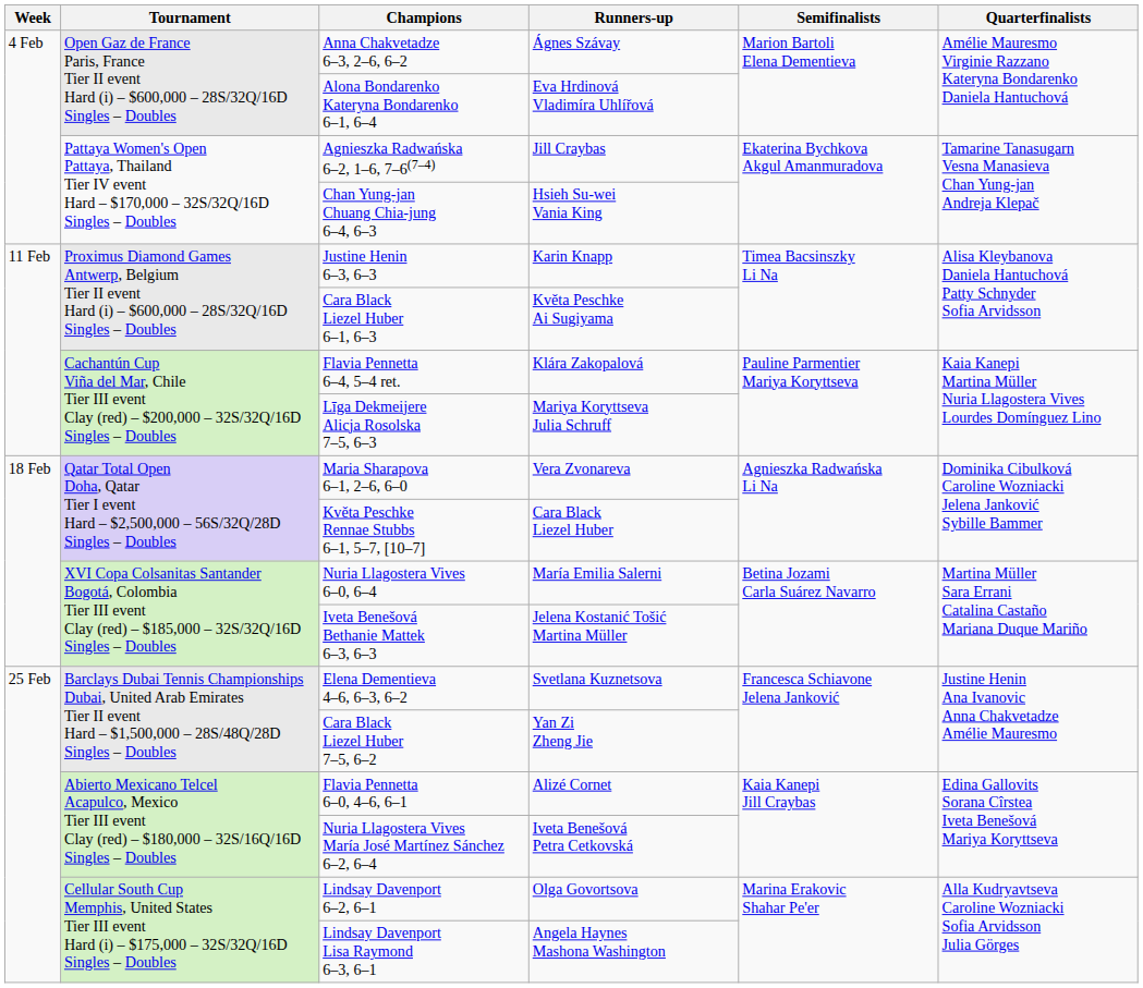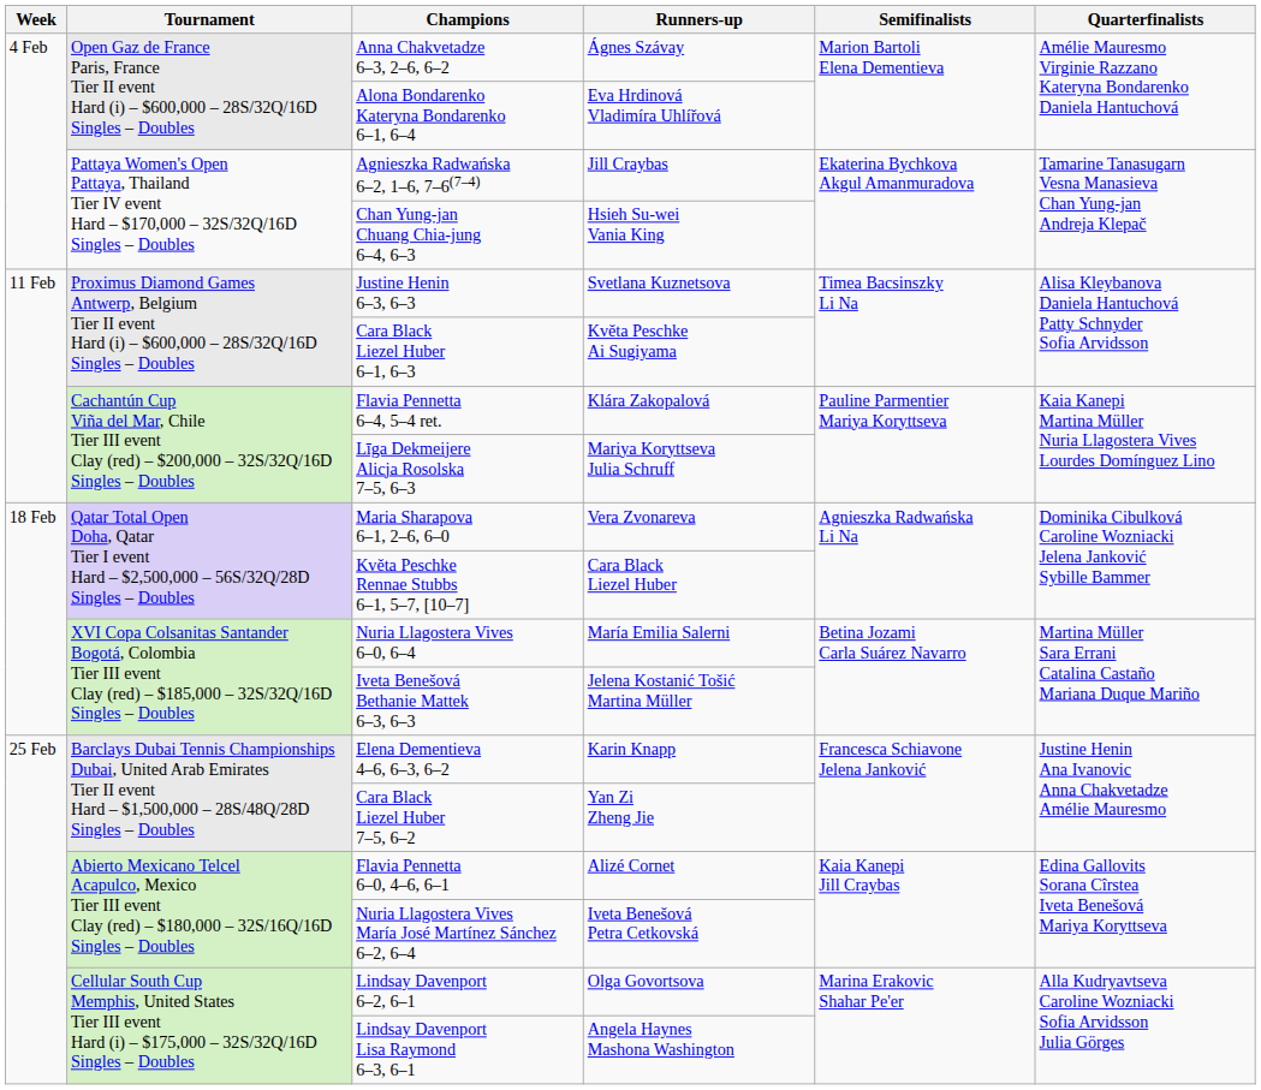 <table class=wikitable style=font-size:95%>
 <tr>
 <th style="width:48px;">Week</th>
 <th style="width:248px;">Tournament</th>
 <th style="width:200px;">Champions</th>
 <th style="width:200px;">Runners-up</th>
 <th style="width:190px;">Semifinalists</th>
 <th style="width:190px;">Quarterfinalists</th>
 </tr>
 <tr valign="top">
 <td rowspan=4>4 Feb</td>
 <td rowspan=2 style="background:#e9e9e9;"><a href='#'>Open Gaz de France</a><br> Paris, France <br>Tier II event<br>Hard (i) – $600,000 – 28S/32Q/16D<br><a href='#'>Singles</a> – <a href='#'>Doubles</a></td>
 <td> <a href='#'>Anna Chakvetadze</a> <br> 6–3, 2–6, 6–2</td>
 <td> <a href='#'>Ágnes Szávay</a></td>
 <td rowspan=2> <a href='#'>Marion Bartoli</a><br>  <a href='#'>Elena Dementieva</a></td>
 <td rowspan=2> <a href='#'>Amélie Mauresmo</a> <br>  <a href='#'>Virginie Razzano</a> <br>  <a href='#'>Kateryna Bondarenko</a> <br>  <a href='#'>Daniela Hantuchová</a></td>
 </tr>
 <tr valign="top">
 <td> <a href='#'>Alona Bondarenko</a> <br>  <a href='#'>Kateryna Bondarenko</a> <br> 6–1, 6–4</td>
 <td> <a href='#'>Eva Hrdinová</a> <br>  <a href='#'>Vladimíra Uhlířová</a></td>
 </tr>
 <tr valign="top">
 <td rowspan=2><a href='#'>Pattaya Women's Open</a><br> <a href='#'>Pattaya</a>, Thailand <br>Tier IV event<br>Hard – $170,000 – 32S/32Q/16D<br><a href='#'>Singles</a> – <a href='#'>Doubles</a></td>
 <td> <a href='#'>Agnieszka Radwańska</a><br>6–2, 1–6, 7–6<sup>(7–4)</sup></td>
 <td> <a href='#'>Jill Craybas</a></td>
 <td rowspan=2> <a href='#'>Ekaterina Bychkova</a> <br>  <a href='#'>Akgul Amanmuradova</a></td>
 <td rowspan=2> <a href='#'>Tamarine Tanasugarn</a> <br>  <a href='#'>Vesna Manasieva</a> <br>  <a href='#'>Chan Yung-jan</a> <br>  <a href='#'>Andreja Klepač</a></td>
 </tr>
 <tr valign="top">
 <td> <a href='#'>Chan Yung-jan</a> <br>  <a href='#'>Chuang Chia-jung</a> <br> 6–4, 6–3</td>
 <td> <a href='#'>Hsieh Su-wei</a> <br>  <a href='#'>Vania King</a></td>
 </tr>
 <tr valign="top">
 <td rowspan=4>11 Feb</td>
 <td rowspan=2 style="background:#e9e9e9;"><a href='#'>Proximus Diamond Games</a><br> <a href='#'>Antwerp</a>, Belgium <br>Tier II event<br>Hard (i) – $600,000 – 28S/32Q/16D<br><a href='#'>Singles</a> – <a href='#'>Doubles</a></td>
 <td> <a href='#'>Justine Henin</a><br>6–3, 6–3</td>
-<td> <a href='#'>Karin Knapp</a></td>
+<td> <a href='#'>Svetlana Kuznetsova</a></td>
 <td rowspan=2> <a href='#'>Timea Bacsinszky</a><br> <a href='#'>Li Na</a></td>
 <td rowspan=2> <a href='#'>Alisa Kleybanova</a> <br>  <a href='#'>Daniela Hantuchová</a> <br>  <a href='#'>Patty Schnyder</a> <br>  <a href='#'>Sofia Arvidsson</a></td>
 </tr>
 <tr valign="top">
 <td> <a href='#'>Cara Black</a> <br>  <a href='#'>Liezel Huber</a> <br>6–1, 6–3</td>
 <td> <a href='#'>Květa Peschke</a> <br>  <a href='#'>Ai Sugiyama</a></td>
 </tr>
 <tr valign="top">
 <td rowspan=2 style="background:#d4f1c5;"><a href='#'>Cachantún Cup</a><br> <a href='#'>Viña del Mar</a>, Chile <br>Tier III event<br>Clay (red) – $200,000 – 32S/32Q/16D<br><a href='#'>Singles</a> – <a href='#'>Doubles</a></td>
 <td> <a href='#'>Flavia Pennetta</a><br>6–4, 5–4 ret.</td>
 <td> <a href='#'>Klára Zakopalová</a></td>
 <td rowspan=2> <a href='#'>Pauline Parmentier</a><br>  <a href='#'>Mariya Koryttseva</a></td>
 <td rowspan=2> <a href='#'>Kaia Kanepi</a><br> <a href='#'>Martina Müller</a><br> <a href='#'>Nuria Llagostera Vives</a> <br> <a href='#'>Lourdes Domínguez Lino</a></td>
 </tr>
 <tr valign="top">
 <td> <a href='#'>Līga Dekmeijere</a> <br>  <a href='#'>Alicja Rosolska</a><br>7–5, 6–3</td>
 <td> <a href='#'>Mariya Koryttseva</a> <br>  <a href='#'>Julia Schruff</a></td>
 </tr>
 <tr valign="top">
 <td rowspan=4>18 Feb</td>
 <td rowspan=2 style="background:#d8cef6;"><a href='#'>Qatar Total Open</a> <br> <a href='#'>Doha</a>, Qatar <br>Tier I event<br>Hard – $2,500,000 – 56S/32Q/28D<br><a href='#'>Singles</a> – <a href='#'>Doubles</a></td>
 <td> <a href='#'>Maria Sharapova</a><br>6–1, 2–6, 6–0</td>
 <td> <a href='#'>Vera Zvonareva</a></td>
 <td rowspan=2> <a href='#'>Agnieszka Radwańska</a> <br>  <a href='#'>Li Na</a></td>
 <td rowspan=2> <a href='#'>Dominika Cibulková</a><br>  <a href='#'>Caroline Wozniacki</a><br> <a href='#'>Jelena Janković</a><br>  <a href='#'>Sybille Bammer</a></td>
 </tr>
 <tr valign="top">
 <td> <a href='#'>Květa Peschke</a> <br>  <a href='#'>Rennae Stubbs</a><br> 6–1, 5–7, [10–7]</td>
 <td> <a href='#'>Cara Black</a> <br>  <a href='#'>Liezel Huber</a></td>
 </tr>
 <tr valign="top">
 <td rowspan=2 style="background:#d4f1c5;"><a href='#'>XVI Copa Colsanitas Santander</a><br> <a href='#'>Bogotá</a>, Colombia <br>Tier III event<br>Clay (red) – $185,000 – 32S/32Q/16D<br><a href='#'>Singles</a> – <a href='#'>Doubles</a></td>
 <td> <a href='#'>Nuria Llagostera Vives</a><br>6–0, 6–4</td>
 <td> <a href='#'>María Emilia Salerni</a></td>
 <td rowspan=2> <a href='#'>Betina Jozami</a> <br>  <a href='#'>Carla Suárez Navarro</a></td>
 <td rowspan=2> <a href='#'>Martina Müller</a><br>  <a href='#'>Sara Errani</a> <br> <a href='#'>Catalina Castaño</a><br>  <a href='#'>Mariana Duque Mariño</a></td>
 </tr>
 <tr valign="top">
 <td> <a href='#'>Iveta Benešová</a> <br>  <a href='#'>Bethanie Mattek</a><br>6–3, 6–3</td>
 <td> <a href='#'>Jelena Kostanić Tošić</a> <br>  <a href='#'>Martina Müller</a></td>
 </tr>
 <tr valign="top">
 <td rowspan=6>25 Feb</td>
 <td rowspan=2 style="background:#e9e9e9;"><a href='#'>Barclays Dubai Tennis Championships</a><br> <a href='#'>Dubai</a>, United Arab Emirates <br>Tier II event<br>Hard – $1,500,000 – 28S/48Q/28D<br><a href='#'>Singles</a> – <a href='#'>Doubles</a></td>
 <td> <a href='#'>Elena Dementieva</a><br>4–6, 6–3, 6–2</td>
-<td> <a href='#'>Svetlana Kuznetsova</a></td>
+<td> <a href='#'>Karin Knapp</a></td>
 <td rowspan=2> <a href='#'>Francesca Schiavone</a><br> <a href='#'>Jelena Janković</a></td>
 <td rowspan=2> <a href='#'>Justine Henin</a> <br> <a href='#'>Ana Ivanovic</a>  <br> <a href='#'>Anna Chakvetadze</a> <br> <a href='#'>Amélie Mauresmo</a></td>
 </tr>
 <tr valign="top">
 <td> <a href='#'>Cara Black</a> <br>  <a href='#'>Liezel Huber</a><br>7–5, 6–2</td>
 <td>  <a href='#'>Yan Zi</a> <br>  <a href='#'>Zheng Jie</a></td>
 </tr>
 <tr valign="top">
 <td rowspan=2 style="background:#d4f1c5;"><a href='#'>Abierto Mexicano Telcel</a><br> <a href='#'>Acapulco</a>, Mexico <br>Tier III event<br>Clay (red) – $180,000 – 32S/16Q/16D<br><a href='#'>Singles</a> – <a href='#'>Doubles</a></td>
 <td> <a href='#'>Flavia Pennetta</a><br>6–0, 4–6, 6–1</td>
 <td> <a href='#'>Alizé Cornet</a></td>
 <td rowspan=2> <a href='#'>Kaia Kanepi</a><br> <a href='#'>Jill Craybas</a></td>
 <td rowspan=2> <a href='#'>Edina Gallovits</a><br> <a href='#'>Sorana Cîrstea</a><br> <a href='#'>Iveta Benešová</a><br> <a href='#'>Mariya Koryttseva</a></td>
 </tr>
 <tr valign="top">
 <td> <a href='#'>Nuria Llagostera Vives</a> <br>  <a href='#'>María José Martínez Sánchez</a> <br> 6–2, 6–4</td>
 <td> <a href='#'>Iveta Benešová</a> <br>  <a href='#'>Petra Cetkovská</a></td>
 </tr>
 <tr valign="top">
 <td rowspan=2 style="background:#d4f1c5;"><a href='#'>Cellular South Cup</a><br> <a href='#'>Memphis</a>, United States<br>Tier III event<br>Hard (i) – $175,000 – 32S/32Q/16D<br><a href='#'>Singles</a> – <a href='#'>Doubles</a></td>
 <td> <a href='#'>Lindsay Davenport</a><br> 6–2, 6–1</td>
 <td> <a href='#'>Olga Govortsova</a></td>
 <td rowspan=2> <a href='#'>Marina Erakovic</a><br> <a href='#'>Shahar Pe'er</a></td>
 <td rowspan=2> <a href='#'>Alla Kudryavtseva</a><br> <a href='#'>Caroline Wozniacki</a><br> <a href='#'>Sofia Arvidsson</a><br>  <a href='#'>Julia Görges</a></td>
 </tr>
 <tr valign="top">
 <td> <a href='#'>Lindsay Davenport</a> <br>  <a href='#'>Lisa Raymond</a><br> 6–3, 6–1</td>
 <td> <a href='#'>Angela Haynes</a> <br>  <a href='#'>Mashona Washington</a></td>
 </tr>
 </table>
